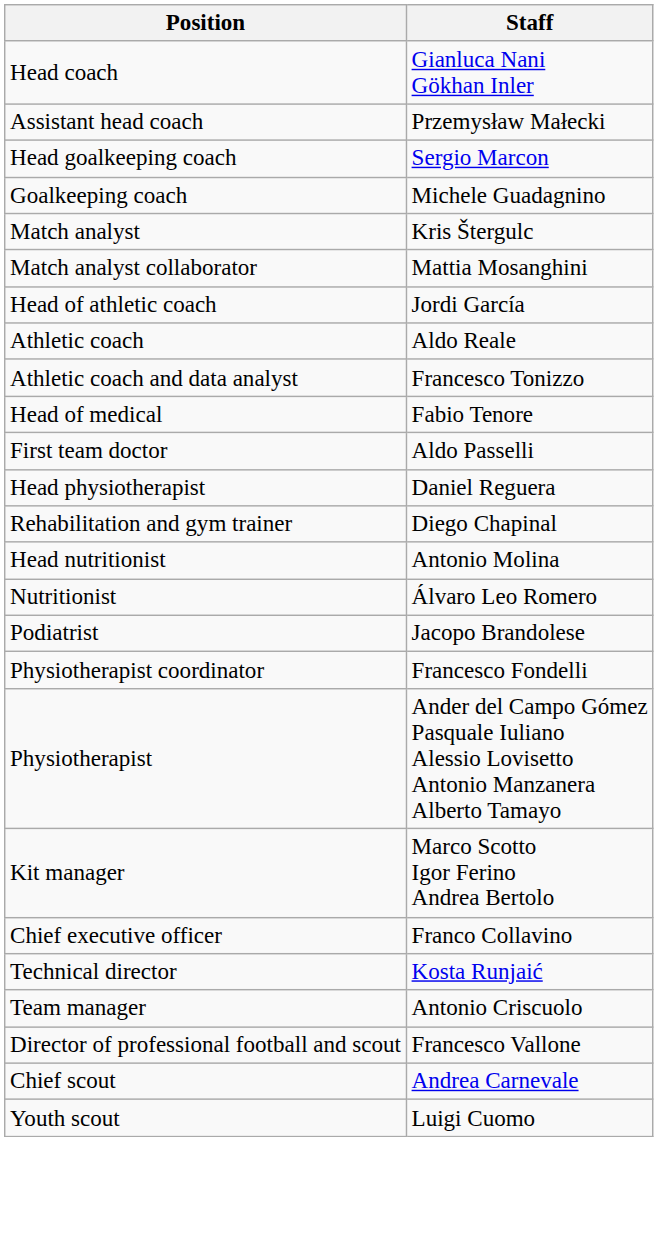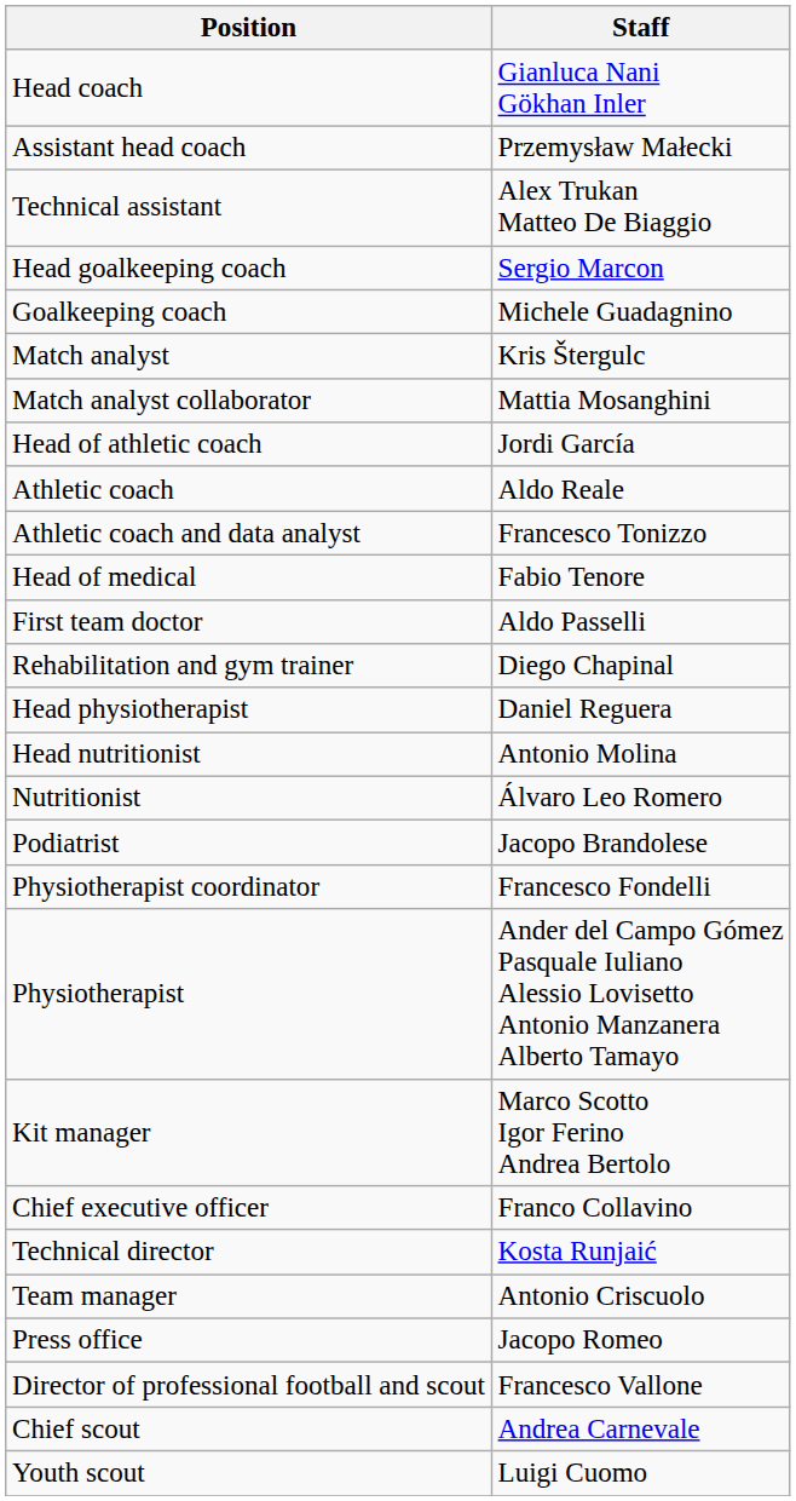 <table class="wikitable">
 <tr>
 <th>Position</th>
 <th>Staff</th>
 </tr>
 <tr>
 <td>Head coach</td>
 <td> <a href='#'>Gianluca Nani</a> <br>  <a href='#'>Gökhan Inler</a></td>
 </tr>
 <tr>
 <td>Assistant head coach</td>
 <td> Przemysław Małecki</td>
+</tr>
+<tr>
+<td>Technical assistant</td>
+<td> Alex Trukan <br>  Matteo De Biaggio</td>
 </tr>
 <tr>
 <td>Head goalkeeping coach</td>
 <td> <a href='#'>Sergio Marcon</a></td>
 </tr>
 <tr>
 <td>Goalkeeping coach</td>
 <td> Michele Guadagnino</td>
 </tr>
 <tr>
 <td>Match analyst</td>
 <td> Kris Štergulc</td>
 </tr>
 <tr>
 <td>Match analyst collaborator</td>
 <td> Mattia Mosanghini</td>
 </tr>
 <tr>
 <td>Head of athletic coach</td>
 <td> Jordi García</td>
 </tr>
 <tr>
 <td>Athletic coach</td>
 <td> Aldo Reale</td>
 </tr>
 <tr>
 <td>Athletic coach and data analyst</td>
 <td> Francesco Tonizzo</td>
 </tr>
 <tr>
 <td>Head of medical</td>
 <td> Fabio Tenore</td>
 </tr>
 <tr>
 <td>First team doctor</td>
 <td> Aldo Passelli</td>
 </tr>
 <tr>
+<td>Rehabilitation and gym trainer</td>
+<td> Diego Chapinal</td>
+</tr>
+<tr>
 <td>Head physiotherapist</td>
 <td> Daniel Reguera</td>
-</tr>
-<tr>
-<td>Rehabilitation and gym trainer</td>
-<td> Diego Chapinal</td>
 </tr>
 <tr>
 <td>Head nutritionist</td>
 <td> Antonio Molina <br></td>
 </tr>
 <tr>
 <td>Nutritionist</td>
 <td> Álvaro Leo Romero</td>
 </tr>
 <tr>
 <td>Podiatrist</td>
 <td> Jacopo Brandolese</td>
 </tr>
 <tr>
 <td>Physiotherapist coordinator</td>
 <td> Francesco Fondelli</td>
 </tr>
 <tr>
 <td>Physiotherapist</td>
 <td> Ander del Campo Gómez <br>  Pasquale Iuliano <br>  Alessio Lovisetto <br>  Antonio Manzanera <br>  Alberto Tamayo</td>
 </tr>
 <tr>
 <td>Kit manager</td>
 <td> Marco Scotto <br>  Igor Ferino <br>  Andrea Bertolo</td>
 </tr>
 <tr>
 <td>Chief executive officer</td>
 <td> Franco Collavino</td>
 </tr>
 <tr>
 <td>Technical director</td>
 <td> <a href='#'>Kosta Runjaić</a></td>
 </tr>
 <tr>
 <td>Team manager</td>
 <td> Antonio Criscuolo</td>
 </tr>
 <tr>
+<td>Press office</td>
+<td> Jacopo Romeo</td>
+</tr>
+<tr>
 <td>Director of professional football and scout</td>
 <td> Francesco Vallone</td>
 </tr>
 <tr>
 <td>Chief scout</td>
 <td> <a href='#'>Andrea Carnevale</a></td>
 </tr>
 <tr>
 <td>Youth scout</td>
 <td> Luigi Cuomo</td>
 </tr>
 </table>
